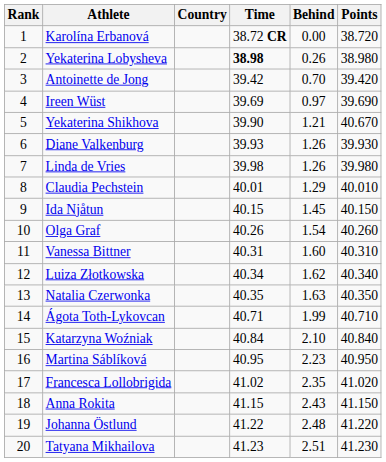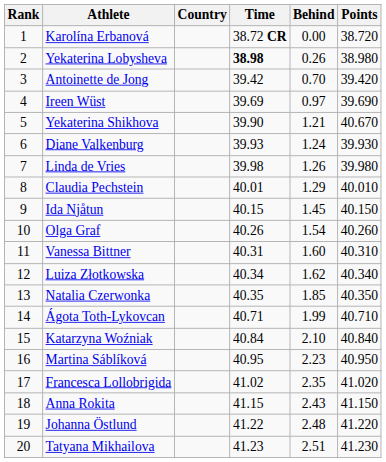 <table class="wikitable" style="text-align:center">
 <tr>
 <th>Rank</th>
 <th>Athlete</th>
 <th>Country</th>
 <th>Time</th>
 <th>Behind</th>
 <th>Points</th>
 </tr>
 <tr>
 <td>1</td>
 <td align="left"><a href='#'>Karolína Erbanová</a></td>
 <td align="left"></td>
 <td align="left">38.72 <strong>CR</strong></td>
 <td>0.00</td>
 <td align="left">38.720</td>
 </tr>
 <tr>
 <td>2</td>
 <td align="left"><a href='#'>Yekaterina Lobysheva</a></td>
 <td align="left"></td>
 <td align="left"><strong>38.98</strong></td>
 <td>0.26</td>
 <td align="left">38.980</td>
 </tr>
 <tr>
 <td>3</td>
 <td align="left"><a href='#'>Antoinette de Jong</a></td>
 <td align="left"></td>
 <td align="left">39.42</td>
 <td>0.70</td>
 <td align="left">39.420</td>
 </tr>
 <tr>
 <td>4</td>
 <td align="left"><a href='#'>Ireen Wüst</a></td>
 <td align="left"></td>
 <td align="left">39.69</td>
 <td>0.97</td>
 <td align="left">39.690</td>
 </tr>
 <tr>
 <td>5</td>
 <td align="left"><a href='#'>Yekaterina Shikhova</a></td>
 <td align="left"></td>
 <td align="left">39.90</td>
 <td>1.21</td>
 <td align="left">40.670</td>
 </tr>
 <tr>
 <td>6</td>
 <td align="left"><a href='#'>Diane Valkenburg</a></td>
 <td align="left"></td>
 <td align="left">39.93</td>
-<td>1.26</td>
+<td>1.24</td>
 <td align="left">39.930</td>
 </tr>
 <tr>
 <td>7</td>
 <td align="left"><a href='#'>Linda de Vries</a></td>
 <td align="left"></td>
 <td align="left">39.98</td>
 <td>1.26</td>
 <td align="left">39.980</td>
 </tr>
 <tr>
 <td>8</td>
 <td align="left"><a href='#'>Claudia Pechstein</a></td>
 <td align="left"></td>
 <td align="left">40.01</td>
 <td>1.29</td>
 <td align="left">40.010</td>
 </tr>
 <tr>
 <td>9</td>
 <td align="left"><a href='#'>Ida Njåtun</a></td>
 <td align="left"></td>
 <td align="left">40.15</td>
 <td>1.45</td>
 <td align="left">40.150</td>
 </tr>
 <tr>
 <td>10</td>
 <td align="left"><a href='#'>Olga Graf</a></td>
 <td align="left"></td>
 <td align="left">40.26</td>
 <td>1.54</td>
 <td align="left">40.260</td>
 </tr>
 <tr>
 <td>11</td>
 <td align="left"><a href='#'>Vanessa Bittner</a></td>
 <td align="left"></td>
 <td align="left">40.31</td>
 <td>1.60</td>
 <td align="left">40.310</td>
 </tr>
 <tr>
 <td>12</td>
 <td align="left"><a href='#'>Luiza Złotkowska</a></td>
 <td align="left"></td>
 <td align="left">40.34</td>
 <td>1.62</td>
 <td align="left">40.340</td>
 </tr>
 <tr>
 <td>13</td>
 <td align="left"><a href='#'>Natalia Czerwonka</a></td>
 <td align="left"></td>
 <td align="left">40.35</td>
-<td>1.63</td>
+<td>1.85</td>
 <td align="left">40.350</td>
 </tr>
 <tr>
 <td>14</td>
 <td align="left"><a href='#'>Ágota Toth-Lykovcan</a></td>
 <td align="left"></td>
 <td align="left">40.71</td>
 <td>1.99</td>
 <td align="left">40.710</td>
 </tr>
 <tr>
 <td>15</td>
 <td align="left"><a href='#'>Katarzyna Woźniak</a></td>
 <td align="left"></td>
 <td align="left">40.84</td>
 <td>2.10</td>
 <td align="left">40.840</td>
 </tr>
 <tr>
 <td>16</td>
 <td align="left"><a href='#'>Martina Sáblíková</a></td>
 <td align="left"></td>
 <td align="left">40.95</td>
 <td>2.23</td>
 <td align="left">40.950</td>
 </tr>
 <tr>
 <td>17</td>
 <td align="left"><a href='#'>Francesca Lollobrigida</a></td>
 <td align="left"></td>
 <td align="left">41.02</td>
 <td>2.35</td>
 <td align="left">41.020</td>
 </tr>
 <tr>
 <td>18</td>
 <td align="left"><a href='#'>Anna Rokita</a></td>
 <td align="left"></td>
 <td align="left">41.15</td>
 <td>2.43</td>
 <td align="left">41.150</td>
 </tr>
 <tr>
 <td>19</td>
 <td align="left"><a href='#'>Johanna Östlund</a></td>
 <td align="left"></td>
 <td align="left">41.22</td>
 <td>2.48</td>
 <td align="left">41.220</td>
 </tr>
 <tr>
 <td>20</td>
 <td align="left"><a href='#'>Tatyana Mikhailova</a></td>
 <td align="left"></td>
 <td align="left">41.23</td>
 <td>2.51</td>
 <td align="left">41.230</td>
 </tr>
 </table>
